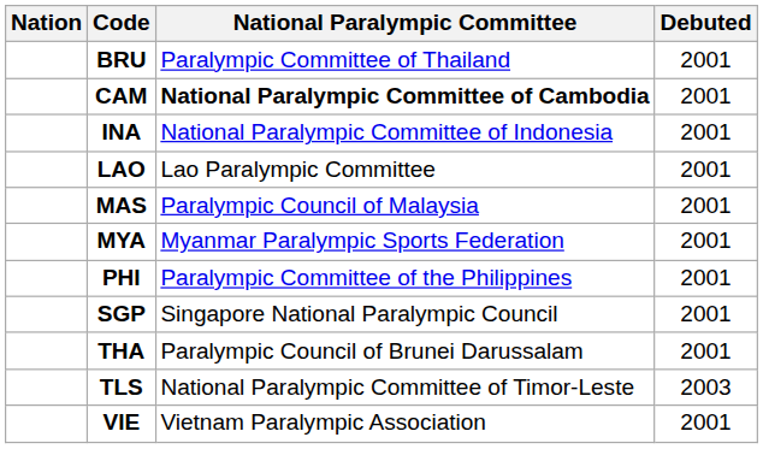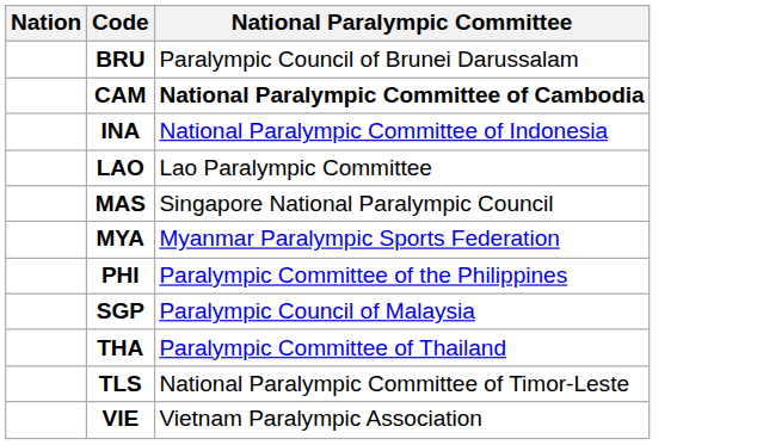 <table class="wikitable">
 <tr>
 <th>Nation</th>
 <th>Code</th>
 <th>National Paralympic Committee</th>
-<th>Debuted</th>
 </tr>
 <tr bgcolor="#FFFFFF">
 <td></td>
 <td style="text-align: center;"><strong>BRU</strong></td>
-<td><a href='#'>Paralympic Committee of Thailand</a></td>
-<td style="text-align: center;">2001</td>
+<td>Paralympic Council of Brunei Darussalam</td>
 </tr>
 <tr bgcolor="#FFFFFF">
 <td></td>
 <td style="text-align: center;"><strong>CAM</strong></td>
 <td><strong>National Paralympic Committee of Cambodia</strong></td>
-<td style="text-align: center;">2001</td>
 </tr>
 <tr bgcolor="#FFFFFF">
 <td></td>
 <td style="text-align: center;"><strong>INA</strong></td>
 <td><a href='#'>National Paralympic Committee of Indonesia</a></td>
-<td style="text-align: center;">2001</td>
 </tr>
 <tr bgcolor="#FFFFFF">
 <td></td>
 <td style="text-align: center;"><strong>LAO</strong></td>
 <td>Lao Paralympic Committee</td>
-<td style="text-align: center;">2001</td>
 </tr>
 <tr bgcolor="#FFFFFF">
 <td></td>
 <td style="text-align: center;"><strong>MAS</strong></td>
-<td><a href='#'>Paralympic Council of Malaysia</a></td>
-<td style="text-align: center;">2001</td>
+<td>Singapore National Paralympic Council</td>
 </tr>
 <tr bgcolor="#FFFFFF">
 <td></td>
 <td style="text-align: center;"><strong>MYA</strong></td>
 <td><a href='#'>Myanmar Paralympic Sports Federation</a></td>
-<td style="text-align: center;">2001</td>
 </tr>
 <tr bgcolor="#FFFFFF">
 <td></td>
 <td style="text-align: center;"><strong>PHI</strong></td>
 <td><a href='#'>Paralympic Committee of the Philippines</a></td>
-<td style="text-align: center;">2001</td>
 </tr>
 <tr bgcolor="#FFFFFF">
 <td></td>
 <td style="text-align: center;"><strong>SGP</strong></td>
-<td>Singapore National Paralympic Council</td>
-<td style="text-align: center;">2001</td>
+<td><a href='#'>Paralympic Council of Malaysia</a></td>
 </tr>
 <tr bgcolor="#FFFFFF">
 <td></td>
 <td style="text-align: center;"><strong>THA</strong></td>
-<td>Paralympic Council of Brunei Darussalam</td>
-<td style="text-align: center;">2001</td>
+<td><a href='#'>Paralympic Committee of Thailand</a></td>
 </tr>
 <tr bgcolor="#FFFFFF">
 <td></td>
 <td style="text-align: center;"><strong>TLS</strong></td>
 <td>National Paralympic Committee of Timor-Leste</td>
-<td style="text-align: center;">2003</td>
 </tr>
 <tr bgcolor="#FFFFFF">
 <td></td>
 <td style="text-align: center;"><strong>VIE</strong></td>
 <td>Vietnam Paralympic Association</td>
-<td style="text-align: center;">2001</td>
 </tr>
 </table>
